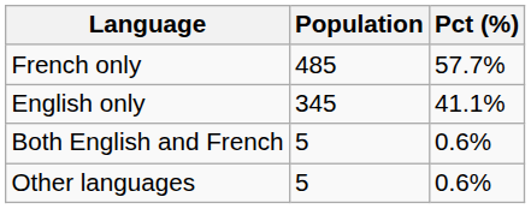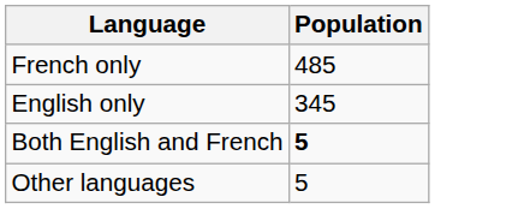 <table class="wikitable">
 <tr>
 <th>Language</th>
 <th>Population</th>
-<th>Pct (%)</th>
 </tr>
 <tr>
 <td>French only</td>
 <td>485</td>
-<td>57.7%</td>
 </tr>
 <tr>
 <td>English only</td>
 <td>345</td>
-<td>41.1%</td>
 </tr>
 <tr>
 <td>Both English and French</td>
-<td>5</td>
-<td>0.6%</td>
+<td><strong>5</strong></td>
 </tr>
 <tr>
 <td>Other languages</td>
 <td>5</td>
-<td>0.6%</td>
 </tr>
 </table>
